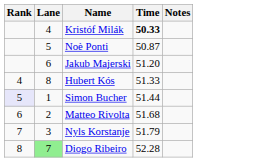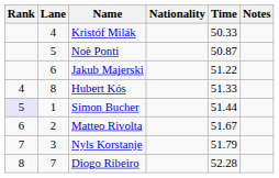 <table class="wikitable sortable" style="text-align:center">
 <tr>
 <th>Rank</th>
 <th>Lane</th>
 <th>Name</th>
+<th>Nationality</th>
 <th>Time</th>
 <th>Notes</th>
 </tr>
 <tr>
 <td></td>
 <td>4</td>
 <td align=left><a href='#'>Kristóf Milák</a></td>
-<td><strong>50.33</strong></td>
+<td align=left></td>
+<td>50.33</td>
 <td></td>
 </tr>
 <tr>
 <td></td>
 <td>5</td>
 <td align=left><a href='#'>Noè Ponti</a></td>
+<td align=left></td>
 <td>50.87</td>
 <td></td>
 </tr>
 <tr>
 <td></td>
 <td>6</td>
 <td align=left><a href='#'>Jakub Majerski</a></td>
-<td>51.20</td>
+<td align=left></td>
+<td>51.22</td>
 <td></td>
 </tr>
 <tr>
 <td>4</td>
 <td>8</td>
 <td align=left><a href='#'>Hubert Kós</a></td>
+<td align=left></td>
 <td>51.33</td>
 <td></td>
 </tr>
 <tr>
 <td style="background: lavender;">5</td>
 <td>1</td>
 <td align=left><a href='#'>Simon Bucher</a></td>
+<td align=left></td>
 <td>51.44</td>
 <td></td>
 </tr>
 <tr>
 <td>6</td>
 <td>2</td>
 <td align=left><a href='#'>Matteo Rivolta</a></td>
-<td>51.68</td>
+<td align=left></td>
+<td>51.67</td>
 <td></td>
 </tr>
 <tr>
 <td>7</td>
 <td>3</td>
 <td align=left><a href='#'>Nyls Korstanje</a></td>
+<td align=left></td>
 <td>51.79</td>
 <td></td>
 </tr>
 <tr>
 <td>8</td>
-<td style="background: lightgreen;">7</td>
+<td>7</td>
 <td align=left><a href='#'>Diogo Ribeiro</a></td>
+<td align=left></td>
 <td>52.28</td>
 <td></td>
 </tr>
 </table>
